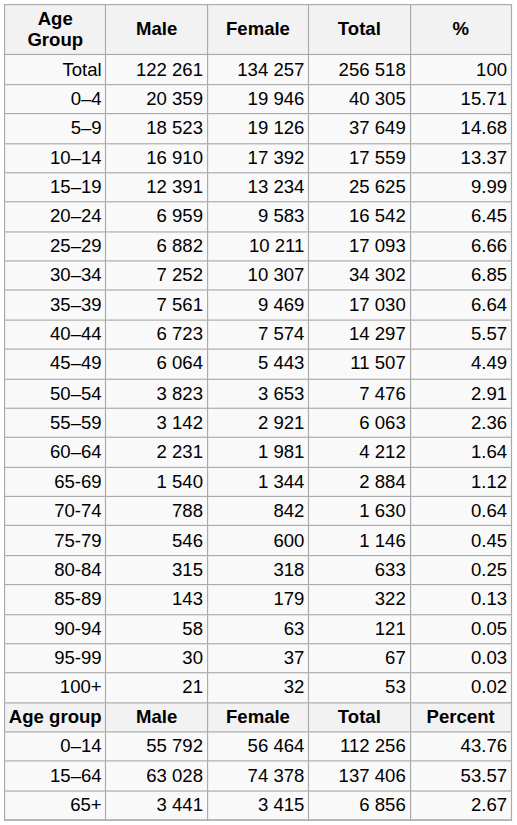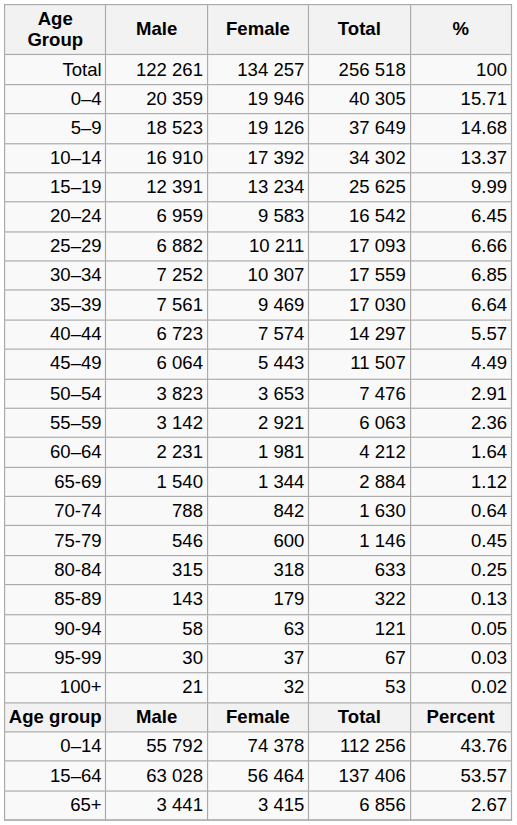 <table class="wikitable">
 <tr>
 <th width="80pt">Age Group</th>
 <th width="80pt">Male</th>
 <th width="80pt">Female</th>
 <th width="80pt">Total</th>
 <th width="80pt">%</th>
 </tr>
 <tr>
 <td align="right">Total</td>
 <td align="right">122 261</td>
 <td align="right">134 257</td>
 <td align="right">256 518</td>
 <td align="right">100</td>
 </tr>
 <tr>
 <td align="right">0–4</td>
 <td align="right">20 359</td>
 <td align="right">19 946</td>
 <td align="right">40 305</td>
 <td align="right">15.71</td>
 </tr>
 <tr>
 <td align="right">5–9</td>
 <td align="right">18 523</td>
 <td align="right">19 126</td>
 <td align="right">37 649</td>
 <td align="right">14.68</td>
 </tr>
 <tr>
 <td align="right">10–14</td>
 <td align="right">16 910</td>
 <td align="right">17 392</td>
-<td align="right">17 559</td>
+<td align="right">34 302</td>
 <td align="right">13.37</td>
 </tr>
 <tr>
 <td align="right">15–19</td>
 <td align="right">12 391</td>
 <td align="right">13 234</td>
 <td align="right">25 625</td>
 <td align="right">9.99</td>
 </tr>
 <tr>
 <td align="right">20–24</td>
 <td align="right">6 959</td>
 <td align="right">9 583</td>
 <td align="right">16 542</td>
 <td align="right">6.45</td>
 </tr>
 <tr>
 <td align="right">25–29</td>
 <td align="right">6 882</td>
 <td align="right">10 211</td>
 <td align="right">17 093</td>
 <td align="right">6.66</td>
 </tr>
 <tr>
 <td align="right">30–34</td>
 <td align="right">7 252</td>
 <td align="right">10 307</td>
-<td align="right">34 302</td>
+<td align="right">17 559</td>
 <td align="right">6.85</td>
 </tr>
 <tr>
 <td align="right">35–39</td>
 <td align="right">7 561</td>
 <td align="right">9 469</td>
 <td align="right">17 030</td>
 <td align="right">6.64</td>
 </tr>
 <tr>
 <td align="right">40–44</td>
 <td align="right">6 723</td>
 <td align="right">7 574</td>
 <td align="right">14 297</td>
 <td align="right">5.57</td>
 </tr>
 <tr>
 <td align="right">45–49</td>
 <td align="right">6 064</td>
 <td align="right">5 443</td>
 <td align="right">11 507</td>
 <td align="right">4.49</td>
 </tr>
 <tr>
 <td align="right">50–54</td>
 <td align="right">3 823</td>
 <td align="right">3 653</td>
 <td align="right">7 476</td>
 <td align="right">2.91</td>
 </tr>
 <tr>
 <td align="right">55–59</td>
 <td align="right">3 142</td>
 <td align="right">2 921</td>
 <td align="right">6 063</td>
 <td align="right">2.36</td>
 </tr>
 <tr>
 <td align="right">60–64</td>
 <td align="right">2 231</td>
 <td align="right">1 981</td>
 <td align="right">4 212</td>
 <td align="right">1.64</td>
 </tr>
 <tr>
 <td align="right">65-69</td>
 <td align="right">1 540</td>
 <td align="right">1 344</td>
 <td align="right">2 884</td>
 <td align="right">1.12</td>
 </tr>
 <tr>
 <td align="right">70-74</td>
 <td align="right">788</td>
 <td align="right">842</td>
 <td align="right">1 630</td>
 <td align="right">0.64</td>
 </tr>
 <tr>
 <td align="right">75-79</td>
 <td align="right">546</td>
 <td align="right">600</td>
 <td align="right">1 146</td>
 <td align="right">0.45</td>
 </tr>
 <tr>
 <td align="right">80-84</td>
 <td align="right">315</td>
 <td align="right">318</td>
 <td align="right">633</td>
 <td align="right">0.25</td>
 </tr>
 <tr>
 <td align="right">85-89</td>
 <td align="right">143</td>
 <td align="right">179</td>
 <td align="right">322</td>
 <td align="right">0.13</td>
 </tr>
 <tr>
 <td align="right">90-94</td>
 <td align="right">58</td>
 <td align="right">63</td>
 <td align="right">121</td>
 <td align="right">0.05</td>
 </tr>
 <tr>
 <td align="right">95-99</td>
 <td align="right">30</td>
 <td align="right">37</td>
 <td align="right">67</td>
 <td align="right">0.03</td>
 </tr>
 <tr>
 <td align="right">100+</td>
 <td align="right">21</td>
 <td align="right">32</td>
 <td align="right">53</td>
 <td align="right">0.02</td>
 </tr>
 <tr>
 <th width="50">Age group</th>
 <th width="80pt">Male</th>
 <th width="80">Female</th>
 <th width="80">Total</th>
 <th width="50">Percent</th>
 </tr>
 <tr>
 <td align="right">0–14</td>
 <td align="right">55 792</td>
-<td align="right">56 464</td>
+<td align="right">74 378</td>
 <td align="right">112 256</td>
 <td align="right">43.76</td>
 </tr>
 <tr>
 <td align="right">15–64</td>
 <td align="right">63 028</td>
-<td align="right">74 378</td>
+<td align="right">56 464</td>
 <td align="right">137 406</td>
 <td align="right">53.57</td>
 </tr>
 <tr>
 <td align="right">65+</td>
 <td align="right">3 441</td>
 <td align="right">3 415</td>
 <td align="right">6 856</td>
 <td align="right">2.67</td>
 </tr>
 <tr>
 </tr>
 </table>
